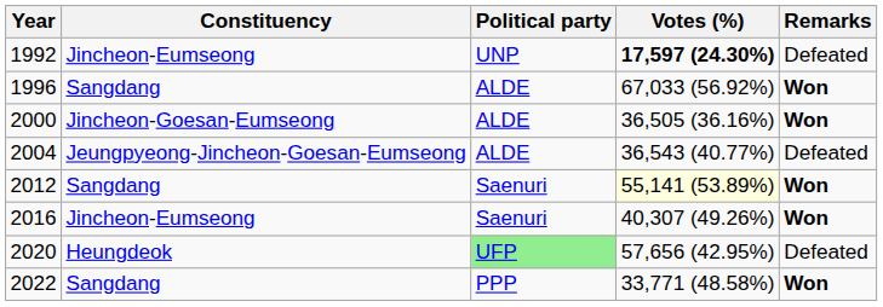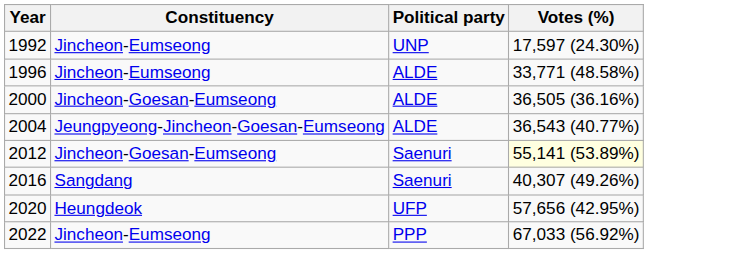 <table class="wikitable">
 <tr>
 <th>Year</th>
 <th>Constituency</th>
 <th>Political party</th>
 <th>Votes (%)</th>
-<th>Remarks</th>
 </tr>
 <tr>
 <td>1992</td>
 <td><a href='#'>Jincheon</a>-<a href='#'>Eumseong</a></td>
 <td><a href='#'>UNP</a></td>
-<td><strong>17,597 (24.30%)</strong></td>
-<td>Defeated</td>
+<td>17,597 (24.30%)</td>
 </tr>
 <tr>
 <td>1996</td>
-<td><a href='#'>Sangdang</a></td>
+<td><a href='#'>Jincheon</a>-<a href='#'>Eumseong</a></td>
 <td><a href='#'>ALDE</a></td>
-<td>67,033 (56.92%)</td>
-<td><strong>Won</strong></td>
+<td>33,771 (48.58%)</td>
 </tr>
 <tr>
 <td>2000</td>
 <td><a href='#'>Jincheon</a>-<a href='#'>Goesan</a>-<a href='#'>Eumseong</a></td>
 <td><a href='#'>ALDE</a></td>
 <td>36,505 (36.16%)</td>
-<td><strong>Won</strong></td>
 </tr>
 <tr>
 <td>2004</td>
 <td><a href='#'>Jeungpyeong</a>-<a href='#'>Jincheon</a>-<a href='#'>Goesan</a>-<a href='#'>Eumseong</a></td>
 <td><a href='#'>ALDE</a></td>
 <td>36,543 (40.77%)</td>
-<td>Defeated</td>
 </tr>
 <tr>
 <td>2012</td>
-<td><a href='#'>Sangdang</a></td>
+<td><a href='#'>Jincheon</a>-<a href='#'>Goesan</a>-<a href='#'>Eumseong</a></td>
 <td><a href='#'>Saenuri</a></td>
 <td style="background: lightyellow;">55,141 (53.89%)</td>
-<td><strong>Won</strong></td>
 </tr>
 <tr>
 <td>2016</td>
-<td><a href='#'>Jincheon</a>-<a href='#'>Eumseong</a></td>
+<td><a href='#'>Sangdang</a></td>
 <td><a href='#'>Saenuri</a></td>
 <td>40,307 (49.26%)</td>
-<td><strong>Won</strong></td>
 </tr>
 <tr>
 <td>2020</td>
 <td><a href='#'>Heungdeok</a></td>
-<td style="background: lightgreen;"><a href='#'>UFP</a></td>
+<td><a href='#'>UFP</a></td>
 <td>57,656 (42.95%)</td>
-<td>Defeated</td>
 </tr>
 <tr>
 <td>2022</td>
-<td><a href='#'>Sangdang</a></td>
+<td><a href='#'>Jincheon</a>-<a href='#'>Eumseong</a></td>
 <td><a href='#'>PPP</a></td>
-<td>33,771 (48.58%)</td>
-<td><strong>Won</strong></td>
+<td>67,033 (56.92%)</td>
 </tr>
 </table>
